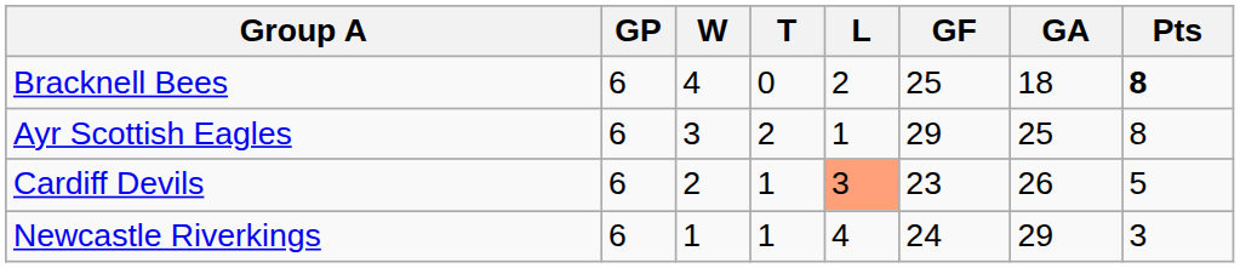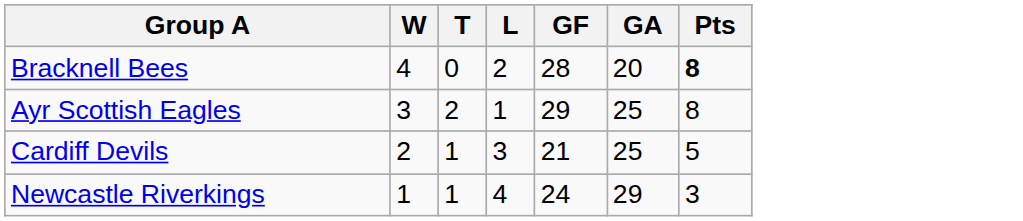 <table class="wikitable">
 <tr>
 <th width="40%">Group A</th>
-<th width="5%">GP</th>
 <th width="5%">W</th>
 <th width="5%">T</th>
 <th width="5%">L</th>
 <th width="7.5%">GF</th>
 <th width="7.5%">GA</th>
 <th width="7.5%">Pts</th>
 </tr>
 <tr>
 <td><a href='#'>Bracknell Bees</a></td>
-<td>6</td>
 <td>4</td>
 <td>0</td>
 <td>2</td>
-<td>25</td>
-<td>18</td>
+<td>28</td>
+<td>20</td>
 <td><strong>8</strong></td>
 </tr>
 <tr>
 <td><a href='#'>Ayr Scottish Eagles</a></td>
-<td>6</td>
 <td>3</td>
 <td>2</td>
 <td>1</td>
 <td>29</td>
 <td>25</td>
 <td>8</td>
 </tr>
 <tr>
 <td><a href='#'>Cardiff Devils</a></td>
-<td>6</td>
 <td>2</td>
 <td>1</td>
-<td style="background: lightsalmon;">3</td>
-<td>23</td>
-<td>26</td>
+<td>3</td>
+<td>21</td>
+<td>25</td>
 <td>5</td>
 </tr>
 <tr>
 <td><a href='#'>Newcastle Riverkings</a></td>
-<td>6</td>
 <td>1</td>
 <td>1</td>
 <td>4</td>
 <td>24</td>
 <td>29</td>
 <td>3</td>
 </tr>
 </table>
